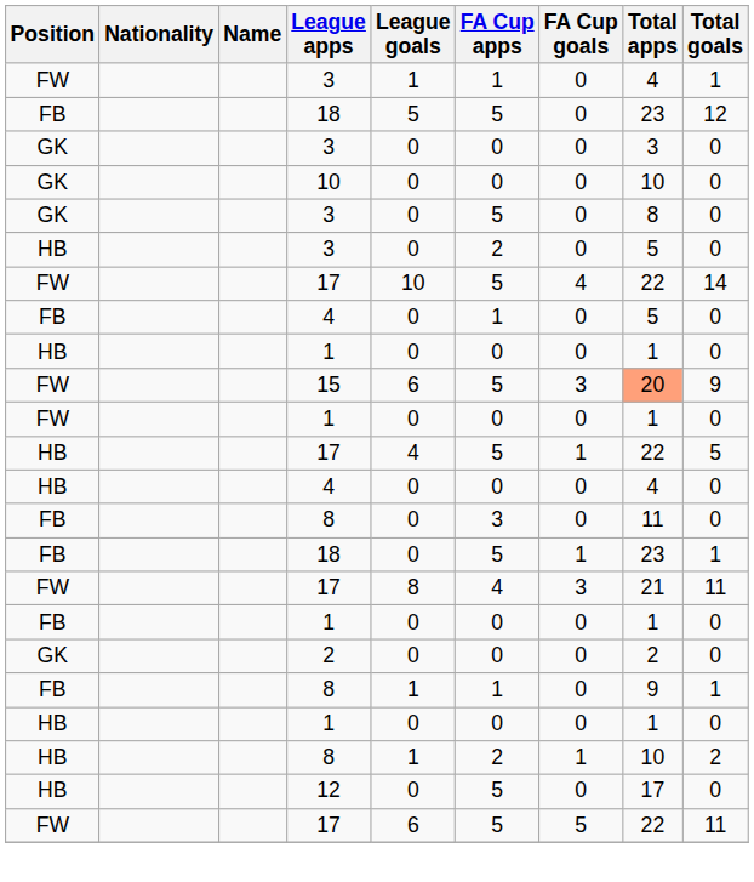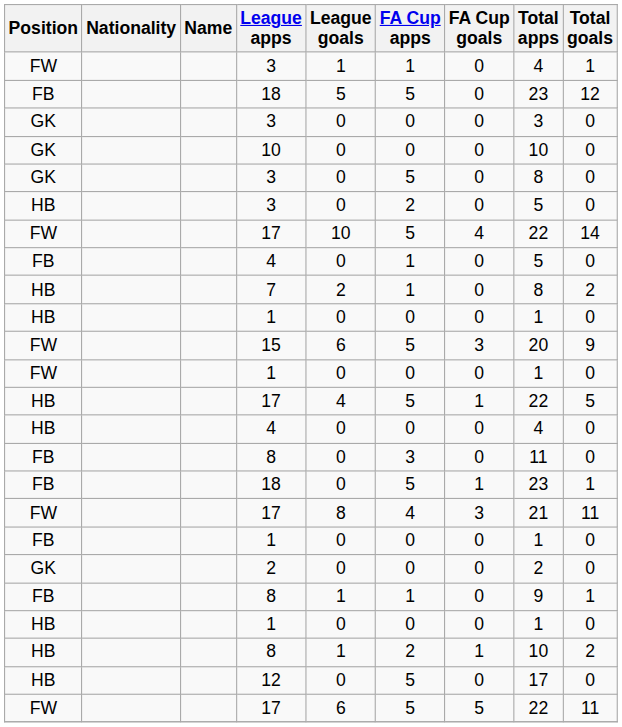 <table class="wikitable sortable" style="text-align:center">
 <tr>
 <th>Position</th>
 <th>Nationality</th>
 <th>Name</th>
 <th><a href='#'>League</a><br>apps</th>
 <th>League<br>goals</th>
 <th><a href='#'>FA Cup</a><br>apps</th>
 <th>FA Cup<br>goals</th>
 <th>Total<br>apps</th>
 <th>Total<br>goals</th>
 </tr>
 <tr>
 <td>FW</td>
 <td></td>
 <td align="left"></td>
 <td>3</td>
 <td>1</td>
 <td>1</td>
 <td>0</td>
 <td>4</td>
 <td>1</td>
 </tr>
 <tr>
 <td>FB</td>
 <td></td>
 <td align="left"></td>
 <td>18</td>
 <td>5</td>
 <td>5</td>
 <td>0</td>
 <td>23</td>
 <td>12</td>
 </tr>
 <tr>
 <td>GK</td>
 <td></td>
 <td align="left"></td>
 <td>3</td>
 <td>0</td>
 <td>0</td>
 <td>0</td>
 <td>3</td>
 <td>0</td>
 </tr>
 <tr>
 <td>GK</td>
 <td></td>
 <td align="left"></td>
 <td>10</td>
 <td>0</td>
 <td>0</td>
 <td>0</td>
 <td>10</td>
 <td>0</td>
 </tr>
 <tr>
 <td>GK</td>
 <td></td>
 <td align="left"></td>
 <td>3</td>
 <td>0</td>
 <td>5</td>
 <td>0</td>
 <td>8</td>
 <td>0</td>
 </tr>
 <tr>
 <td>HB</td>
 <td></td>
 <td align="left"></td>
 <td>3</td>
 <td>0</td>
 <td>2</td>
 <td>0</td>
 <td>5</td>
 <td>0</td>
 </tr>
 <tr>
 <td>FW</td>
 <td></td>
 <td align="left"></td>
 <td>17</td>
 <td>10</td>
 <td>5</td>
 <td>4</td>
 <td>22</td>
 <td>14</td>
 </tr>
 <tr>
 <td>FB</td>
 <td></td>
 <td align="left"></td>
 <td>4</td>
 <td>0</td>
 <td>1</td>
 <td>0</td>
 <td>5</td>
 <td>0</td>
 </tr>
 <tr>
 <td>HB</td>
 <td></td>
+<td align="left"></td>
+<td>7</td>
+<td>2</td>
+<td>1</td>
+<td>0</td>
+<td>8</td>
+<td>2</td>
+</tr>
+<tr>
+<td>HB</td>
+<td></td>
 <td align="left"> </td>
 <td>1</td>
 <td>0</td>
 <td>0</td>
 <td>0</td>
 <td>1</td>
 <td>0</td>
 </tr>
 <tr>
 <td>FW</td>
 <td></td>
 <td align="left"></td>
 <td>15</td>
 <td>6</td>
 <td>5</td>
 <td>3</td>
-<td style="background: lightsalmon;">20</td>
+<td>20</td>
 <td>9</td>
 </tr>
 <tr>
 <td>FW</td>
 <td></td>
 <td align="left"></td>
 <td>1</td>
 <td>0</td>
 <td>0</td>
 <td>0</td>
 <td>1</td>
 <td>0</td>
 </tr>
 <tr>
 <td>HB</td>
 <td></td>
 <td align="left"></td>
 <td>17</td>
 <td>4</td>
 <td>5</td>
 <td>1</td>
 <td>22</td>
 <td>5</td>
 </tr>
 <tr>
 <td>HB</td>
 <td></td>
 <td align="left"></td>
 <td>4</td>
 <td>0</td>
 <td>0</td>
 <td>0</td>
 <td>4</td>
 <td>0</td>
 </tr>
 <tr>
 <td>FB</td>
 <td></td>
 <td align="left"></td>
 <td>8</td>
 <td>0</td>
 <td>3</td>
 <td>0</td>
 <td>11</td>
 <td>0</td>
 </tr>
 <tr>
 <td>FB</td>
 <td></td>
 <td align="left"></td>
 <td>18</td>
 <td>0</td>
 <td>5</td>
 <td>1</td>
 <td>23</td>
 <td>1</td>
 </tr>
 <tr>
 <td>FW</td>
 <td></td>
 <td align="left"></td>
 <td>17</td>
 <td>8</td>
 <td>4</td>
 <td>3</td>
 <td>21</td>
 <td>11</td>
 </tr>
 <tr>
 <td>FB</td>
 <td></td>
 <td align="left"> </td>
 <td>1</td>
 <td>0</td>
 <td>0</td>
 <td>0</td>
 <td>1</td>
 <td>0</td>
 </tr>
 <tr>
 <td>GK</td>
 <td></td>
 <td align="left"></td>
 <td>2</td>
 <td>0</td>
 <td>0</td>
 <td>0</td>
 <td>2</td>
 <td>0</td>
 </tr>
 <tr>
 <td>FB</td>
 <td></td>
 <td align="left"></td>
 <td>8</td>
 <td>1</td>
 <td>1</td>
 <td>0</td>
 <td>9</td>
 <td>1</td>
 </tr>
 <tr>
 <td>HB</td>
 <td></td>
 <td align="left"></td>
 <td>1</td>
 <td>0</td>
 <td>0</td>
 <td>0</td>
 <td>1</td>
 <td>0</td>
 </tr>
 <tr>
 <td>HB</td>
 <td></td>
 <td align="left"></td>
 <td>8</td>
 <td>1</td>
 <td>2</td>
 <td>1</td>
 <td>10</td>
 <td>2</td>
 </tr>
 <tr>
 <td>HB</td>
 <td></td>
 <td align="left"></td>
 <td>12</td>
 <td>0</td>
 <td>5</td>
 <td>0</td>
 <td>17</td>
 <td>0</td>
 </tr>
 <tr>
 <td>FW</td>
 <td></td>
 <td align="left"></td>
 <td>17</td>
 <td>6</td>
 <td>5</td>
 <td>5</td>
 <td>22</td>
 <td>11</td>
 </tr>
 <tr>
 </tr>
 </table>
